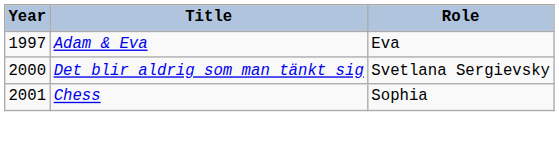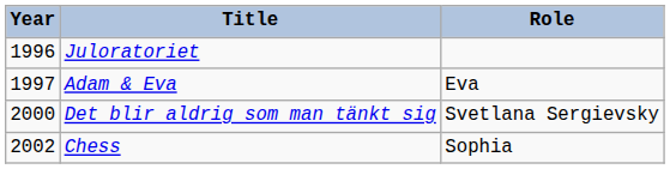 <table class="wikitable" style="font-size:90%;">
 <tr>
 <th style="background:#B0C4DE;">Year</th>
 <th style="background:#B0C4DE;">Title</th>
 <th style="background:#B0C4DE;">Role</th>
+</tr>
+<tr>
+<td>1996</td>
+<td><em><a href='#'>Juloratoriet</a></em></td>
+<td></td>
 </tr>
 <tr>
 <td>1997</td>
 <td><em><a href='#'>Adam & Eva</a></em></td>
 <td>Eva</td>
 </tr>
 <tr>
 <td>2000</td>
 <td><em><a href='#'>Det blir aldrig som man tänkt sig</a></em></td>
 <td>Svetlana Sergievsky</td>
 </tr>
 <tr>
-<td>2001</td>
+<td>2002</td>
 <td><em><a href='#'>Chess</a></em></td>
 <td>Sophia</td>
 </tr>
 </table>
